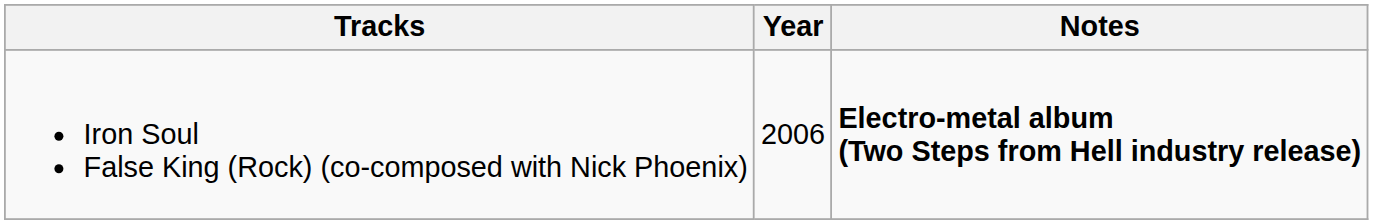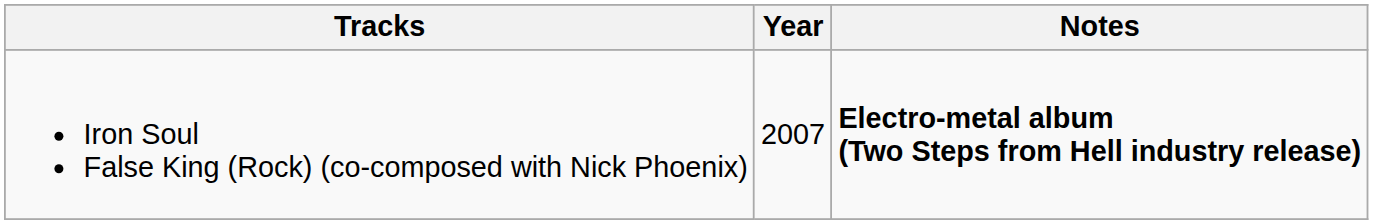 <table class="wikitable sortable">
 <tr>
 <th>Tracks</th>
 <th>Year</th>
 <th>Notes</th>
 </tr>
 <tr>
 <td><br><ul><li>Iron Soul</li><li>False King (Rock) (co-composed with Nick Phoenix)</li></ul></td>
-<td>2006</td>
+<td>2007</td>
 <td><strong>Electro-metal album<br>(Two Steps from Hell industry release)</strong></td>
 </tr>
 </table>
